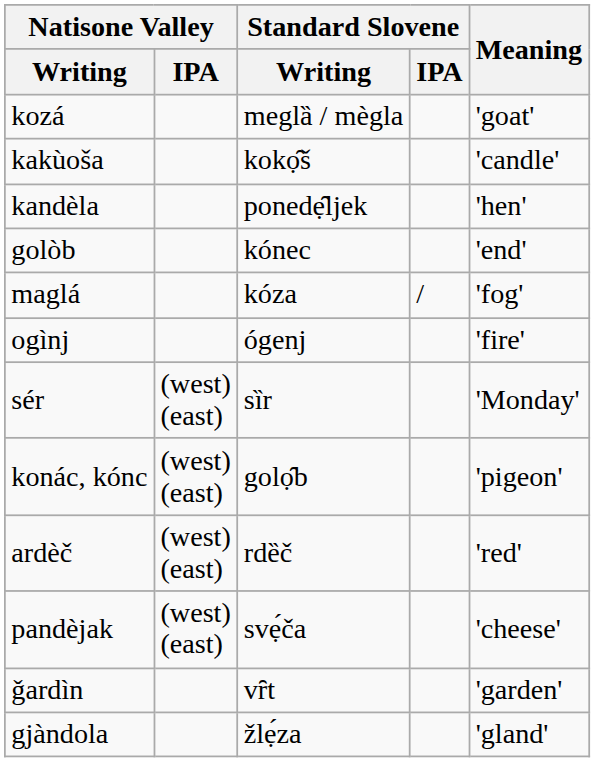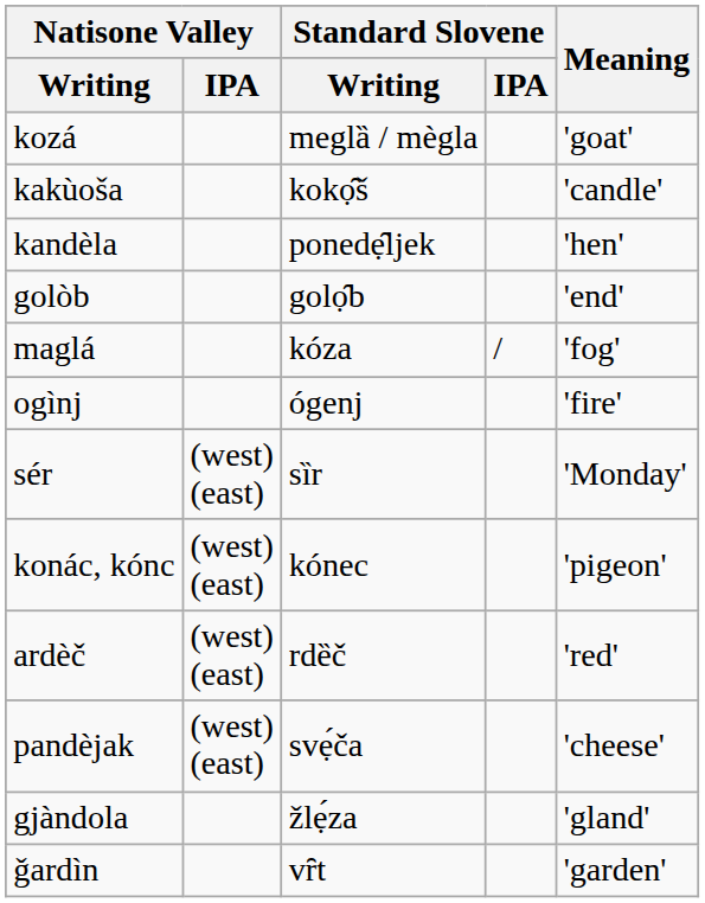 <table class="wikitable">
 <tr>
 <th colspan="2">Natisone Valley</th>
 <th colspan="2">Standard Slovene</th>
 <th rowspan="2">Meaning</th>
 </tr>
 <tr>
 <th>Writing</th>
 <th>IPA</th>
 <th>Writing</th>
 <th>IPA</th>
 </tr>
 <tr>
 <td>kozá</td>
 <td></td>
 <td>meglȁ / mègla</td>
 <td></td>
 <td>'goat'</td>
 </tr>
 <tr>
 <td>kakùoša</td>
 <td></td>
 <td>kokọ̑š</td>
 <td></td>
 <td>'candle'</td>
 </tr>
 <tr>
 <td>kandèla</td>
 <td></td>
 <td>ponedẹ̑ljek</td>
 <td></td>
 <td>'hen'</td>
 </tr>
 <tr>
 <td>golòb</td>
 <td></td>
-<td>kónec</td>
+<td>golọ̑b</td>
 <td></td>
 <td>'end'</td>
 </tr>
 <tr>
 <td>maglá</td>
 <td></td>
 <td>kóza</td>
 <td> / </td>
 <td>'fog'</td>
 </tr>
 <tr>
 <td>ogìnj</td>
 <td></td>
 <td>ógenj</td>
 <td></td>
 <td>'fire'</td>
 </tr>
 <tr>
 <td>sér</td>
 <td> (west)<br> (east)</td>
 <td>sȉr</td>
 <td></td>
 <td>'Monday'</td>
 </tr>
 <tr>
 <td>konác, kónc</td>
 <td> (west)<br> (east)</td>
-<td>golọ̑b</td>
+<td>kónec</td>
 <td></td>
 <td>'pigeon'</td>
 </tr>
 <tr>
 <td>ardèč</td>
 <td> (west)<br> (east)</td>
 <td>rdȅč</td>
 <td></td>
 <td>'red'</td>
 </tr>
 <tr>
 <td>pandèjak</td>
 <td> (west)<br> (east)</td>
 <td>svẹ́ča</td>
 <td></td>
 <td>'cheese'</td>
 </tr>
 <tr>
+<td>gjàndola</td>
+<td></td>
+<td>žlẹ́za</td>
+<td></td>
+<td>'gland'</td>
+</tr>
+<tr>
 <td>ǧardìn</td>
 <td></td>
 <td>vȓt</td>
 <td></td>
 <td>'garden'</td>
 </tr>
-<tr>
-<td>gjàndola</td>
-<td></td>
-<td>žlẹ́za</td>
-<td></td>
-<td>'gland'</td>
-</tr>
 </table>
